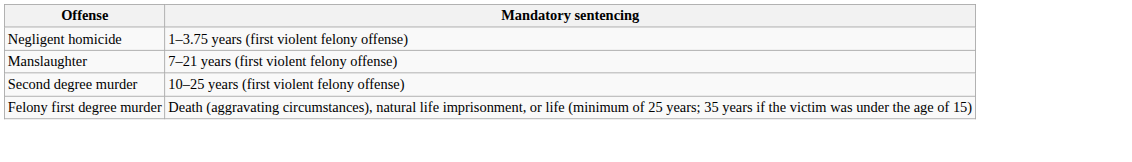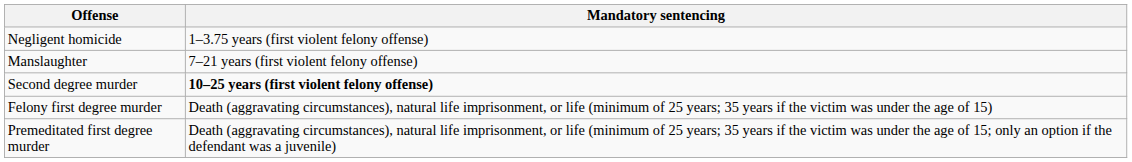 <table class="wikitable">
 <tr>
 <th>Offense</th>
 <th>Mandatory sentencing</th>
 </tr>
 <tr>
 <td>Negligent homicide</td>
 <td>1–3.75 years (first violent felony offense)</td>
 </tr>
 <tr>
 <td>Manslaughter</td>
 <td>7–21 years (first violent felony offense)</td>
 </tr>
 <tr>
 <td>Second degree murder</td>
-<td>10–25 years (first violent felony offense)</td>
+<td><strong>10–25 years (first violent felony offense)</strong></td>
 </tr>
 <tr>
 <td>Felony first degree murder</td>
 <td>Death (aggravating circumstances), natural life imprisonment, or life (minimum of 25 years; 35 years if the victim was under the age of 15)</td>
 </tr>
+<tr>
+<td>Premeditated first degree murder</td>
+<td>Death (aggravating circumstances), natural life imprisonment, or life (minimum of 25 years; 35 years if the victim was under the age of 15; only an option if the defendant was a juvenile)</td>
+</tr>
 </table>
